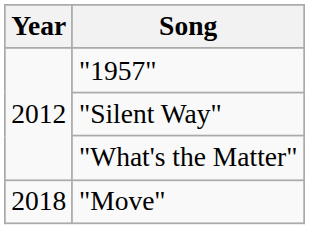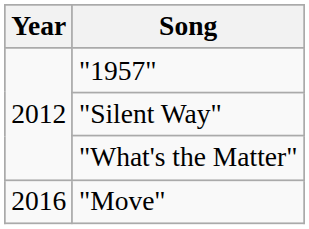 <table class="wikitable">
 <tr>
 <th>Year</th>
 <th>Song</th>
 </tr>
 <tr>
 <td rowspan="3">2012</td>
 <td>"1957"</td>
 </tr>
 <tr>
 <td>"Silent Way"</td>
 </tr>
 <tr>
 <td>"What's the Matter"</td>
 </tr>
 <tr>
-<td>2018</td>
+<td>2016</td>
 <td>"Move"</td>
 </tr>
 </table>
